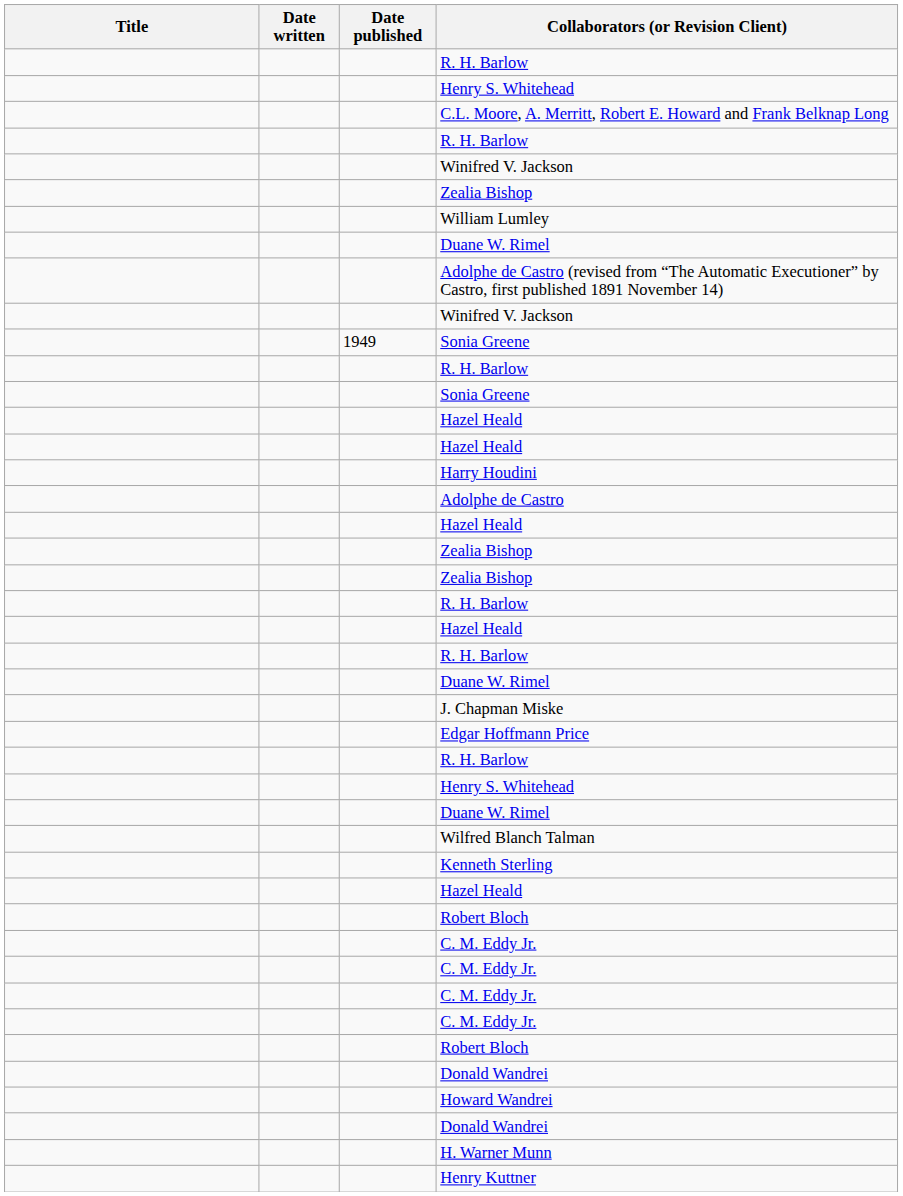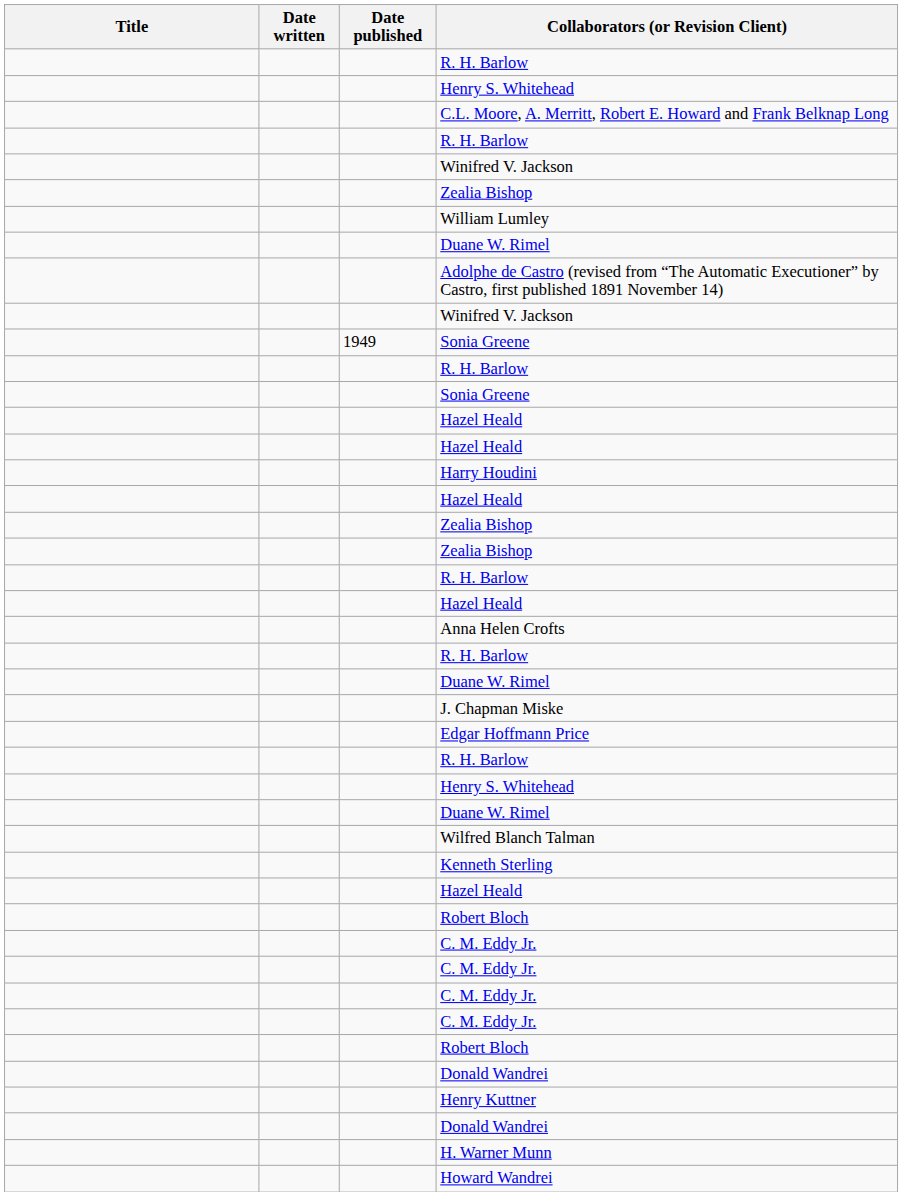 <table class="wikitable sortable">
 <tr>
 <th style="width:15em">Title</th>
 <th>Date written</th>
 <th>Date published</th>
 <th>Collaborators (or Revision Client)</th>
 </tr>
 <tr>
 <td></td>
 <td></td>
 <td></td>
 <td><a href='#'>R. H. Barlow</a></td>
 </tr>
 <tr>
 <td></td>
 <td></td>
 <td></td>
 <td><a href='#'>Henry S. Whitehead</a></td>
 </tr>
 <tr>
 <td></td>
 <td></td>
 <td></td>
 <td><a href='#'>C.L. Moore</a>, <a href='#'>A. Merritt</a>, <a href='#'>Robert E. Howard</a> and <a href='#'>Frank Belknap Long</a></td>
 </tr>
 <tr>
 <td></td>
 <td></td>
 <td></td>
 <td><a href='#'>R. H. Barlow</a></td>
 </tr>
 <tr>
 <td></td>
 <td></td>
 <td></td>
 <td>Winifred V. Jackson</td>
 </tr>
 <tr>
 <td></td>
 <td></td>
 <td></td>
 <td><a href='#'>Zealia Bishop</a></td>
 </tr>
 <tr>
 <td></td>
 <td></td>
 <td></td>
 <td>William Lumley</td>
 </tr>
 <tr>
 <td></td>
 <td></td>
 <td></td>
 <td><a href='#'>Duane W. Rimel</a></td>
 </tr>
 <tr>
 <td></td>
 <td></td>
 <td></td>
 <td><a href='#'>Adolphe de Castro</a> (revised from “The Automatic Executioner” by Castro, first published 1891 November 14)</td>
 </tr>
 <tr>
 <td></td>
 <td></td>
 <td></td>
 <td>Winifred V. Jackson</td>
 </tr>
 <tr>
 <td></td>
 <td></td>
 <td>1949</td>
 <td><a href='#'>Sonia Greene</a></td>
 </tr>
 <tr>
 <td></td>
 <td></td>
 <td></td>
 <td><a href='#'>R. H. Barlow</a></td>
 </tr>
 <tr>
 <td></td>
 <td></td>
 <td></td>
 <td><a href='#'>Sonia Greene</a></td>
 </tr>
 <tr>
 <td></td>
 <td></td>
 <td></td>
 <td><a href='#'>Hazel Heald</a></td>
 </tr>
 <tr>
 <td></td>
 <td></td>
 <td></td>
 <td><a href='#'>Hazel Heald</a></td>
 </tr>
 <tr>
 <td></td>
 <td></td>
 <td></td>
 <td><a href='#'>Harry Houdini</a></td>
 </tr>
 <tr>
 <td></td>
 <td></td>
 <td></td>
-<td><a href='#'>Adolphe de Castro</a></td>
-</tr>
-<tr>
-<td></td>
-<td></td>
-<td></td>
 <td><a href='#'>Hazel Heald</a></td>
 </tr>
 <tr>
 <td></td>
 <td></td>
 <td></td>
 <td><a href='#'>Zealia Bishop</a></td>
 </tr>
 <tr>
 <td></td>
 <td></td>
 <td></td>
 <td><a href='#'>Zealia Bishop</a></td>
 </tr>
 <tr>
 <td></td>
 <td></td>
 <td></td>
 <td><a href='#'>R. H. Barlow</a></td>
 </tr>
 <tr>
 <td></td>
 <td></td>
 <td></td>
 <td><a href='#'>Hazel Heald</a></td>
+</tr>
+<tr>
+<td></td>
+<td></td>
+<td></td>
+<td>Anna Helen Crofts</td>
 </tr>
 <tr>
 <td></td>
 <td></td>
 <td></td>
 <td><a href='#'>R. H. Barlow</a></td>
 </tr>
 <tr>
 <td></td>
 <td></td>
 <td></td>
 <td><a href='#'>Duane W. Rimel</a></td>
 </tr>
 <tr>
 <td></td>
 <td></td>
 <td></td>
 <td>J. Chapman Miske </td>
 </tr>
 <tr>
 <td></td>
 <td></td>
 <td></td>
 <td><a href='#'>Edgar Hoffmann Price</a></td>
 </tr>
 <tr>
 <td></td>
 <td></td>
 <td></td>
 <td><a href='#'>R. H. Barlow</a></td>
 </tr>
 <tr>
 <td></td>
 <td></td>
 <td></td>
 <td><a href='#'>Henry S. Whitehead</a></td>
 </tr>
 <tr>
 <td></td>
 <td></td>
 <td></td>
 <td><a href='#'>Duane W. Rimel</a></td>
 </tr>
 <tr>
 <td></td>
 <td></td>
 <td></td>
 <td>Wilfred Blanch Talman</td>
 </tr>
 <tr>
 <td></td>
 <td></td>
 <td></td>
 <td><a href='#'>Kenneth Sterling</a></td>
 </tr>
 <tr>
 <td></td>
 <td></td>
 <td></td>
 <td><a href='#'>Hazel Heald</a></td>
 </tr>
 <tr>
 <td></td>
 <td></td>
 <td></td>
 <td><a href='#'>Robert Bloch</a></td>
 </tr>
 <tr>
 <td></td>
 <td></td>
 <td></td>
 <td><a href='#'>C. M. Eddy Jr.</a></td>
 </tr>
 <tr>
 <td></td>
 <td></td>
 <td></td>
 <td><a href='#'>C. M. Eddy Jr.</a></td>
 </tr>
 <tr>
 <td></td>
 <td></td>
 <td></td>
 <td><a href='#'>C. M. Eddy Jr.</a></td>
 </tr>
 <tr>
 <td></td>
 <td></td>
 <td></td>
 <td><a href='#'>C. M. Eddy Jr.</a></td>
 </tr>
 <tr>
 <td></td>
 <td></td>
 <td></td>
 <td><a href='#'>Robert Bloch</a></td>
 </tr>
 <tr>
 <td></td>
 <td></td>
 <td></td>
 <td><a href='#'>Donald Wandrei</a></td>
 </tr>
 <tr>
 <td></td>
 <td></td>
 <td></td>
-<td><a href='#'>Howard Wandrei</a></td>
+<td><a href='#'>Henry Kuttner</a></td>
 </tr>
 <tr>
 <td></td>
 <td></td>
 <td></td>
 <td><a href='#'>Donald Wandrei</a></td>
 </tr>
 <tr>
 <td></td>
 <td></td>
 <td></td>
 <td><a href='#'>H. Warner Munn</a></td>
 </tr>
 <tr>
 <td></td>
 <td></td>
 <td></td>
-<td><a href='#'>Henry Kuttner</a></td>
+<td><a href='#'>Howard Wandrei</a></td>
 </tr>
 </table>
